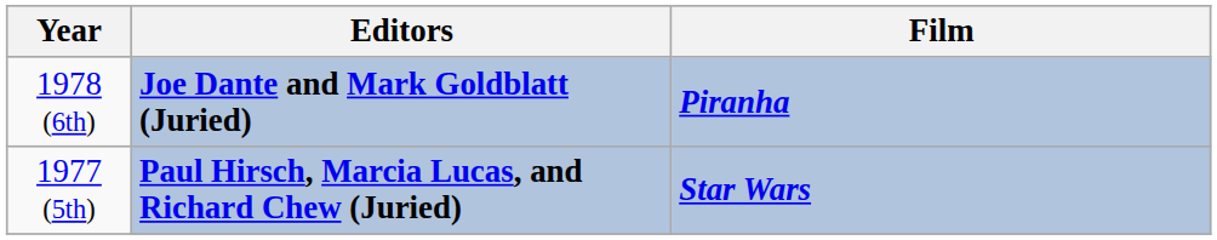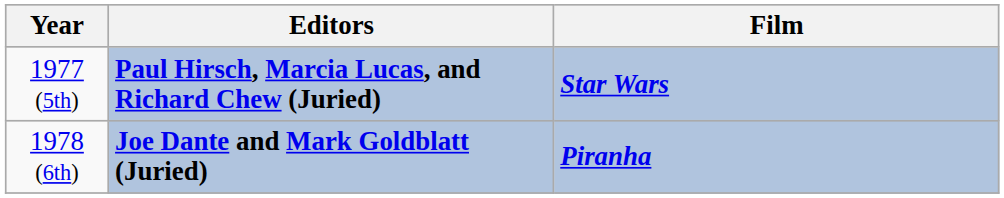 <table class="wikitable" style="width:95%; margin:auto;">
 <tr>
 <th style="width:7%;">Year</th>
 <th style="width:30%;">Editors</th>
 <th style="width:30%;">Film</th>
 </tr>
 <tr>
+<td style="text-align:center"><a href='#'>1977</a><br><small>(<a href='#'>5th</a>)</small></td>
+<td style="background:#B0C4DE;"><strong><a href='#'>Paul Hirsch</a>, <a href='#'>Marcia Lucas</a>, and <a href='#'>Richard Chew</a> (Juried)</strong></td>
+<td style="background:#B0C4DE;"><strong><em><a href='#'>Star Wars</a></em></strong></td>
+</tr>
+<tr>
 <td style="text-align:center"><a href='#'>1978</a><br><small>(<a href='#'>6th</a>)</small></td>
 <td style="background:#B0C4DE;"><strong><a href='#'>Joe Dante</a> and <a href='#'>Mark Goldblatt</a> (Juried)</strong></td>
 <td style="background:#B0C4DE;"><strong><em><a href='#'>Piranha</a></em></strong></td>
 </tr>
-<tr>
-<td style="text-align:center"><a href='#'>1977</a><br><small>(<a href='#'>5th</a>)</small></td>
-<td style="background:#B0C4DE;"><strong><a href='#'>Paul Hirsch</a>, <a href='#'>Marcia Lucas</a>, and <a href='#'>Richard Chew</a> (Juried)</strong></td>
-<td style="background:#B0C4DE;"><strong><em><a href='#'>Star Wars</a></em></strong></td>
-</tr>
 </table>
